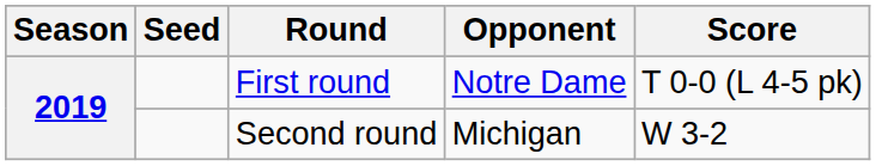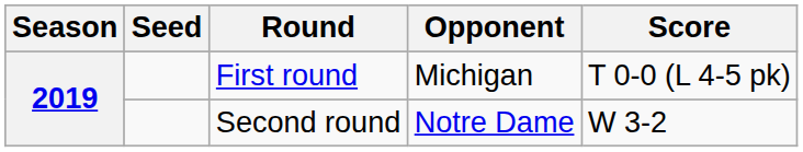 <table class="wikitable">
 <tr>
 <th>Season</th>
 <th>Seed</th>
 <th>Round</th>
 <th>Opponent</th>
 <th>Score</th>
 </tr>
 <tr>
 <th rowspan="2"><a href='#'>2019</a></th>
 <td></td>
 <td><a href='#'>First round</a></td>
-<td><a href='#'>Notre Dame</a></td>
+<td>Michigan</td>
 <td>T 0-0 (L 4-5 pk)</td>
 </tr>
 <tr>
 <td></td>
 <td>Second round</td>
-<td>Michigan</td>
+<td><a href='#'>Notre Dame</a></td>
 <td>W 3-2</td>
 </tr>
 </table>
